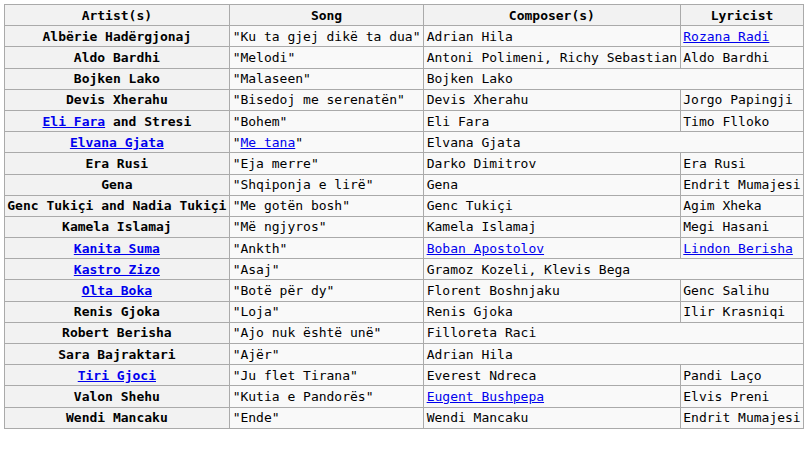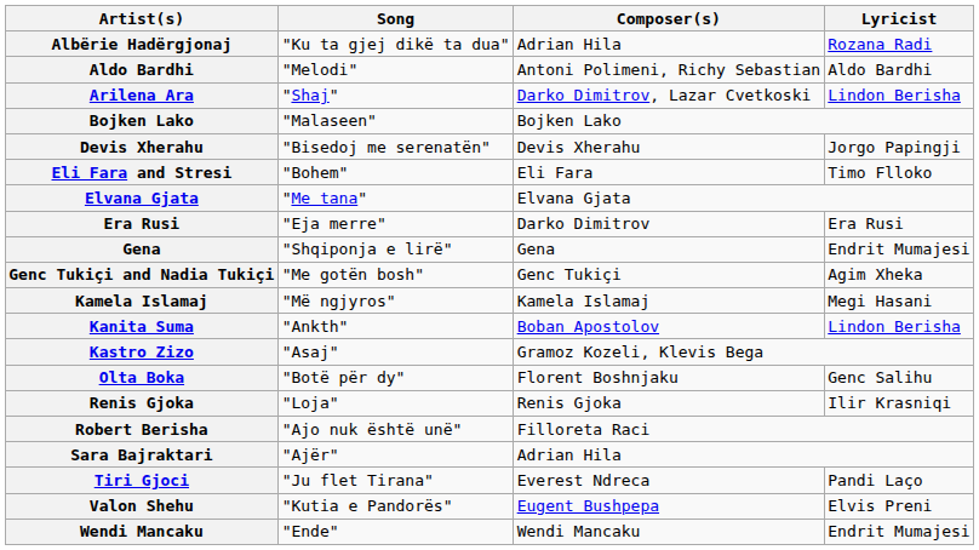 <table class="wikitable sortable plainrowheaders" style="margin: 1em auto 1em auto">
 <tr>
 <th scope="col">Artist(s)</th>
 <th scope="col">Song</th>
 <th scope="col">Composer(s)</th>
 <th scope="col">Lyricist</th>
 </tr>
 <tr>
 <th scope="row">Albërie Hadërgjonaj</th>
 <td>"Ku ta gjej dikë ta dua"</td>
 <td>Adrian Hila</td>
 <td><a href='#'>Rozana Radi</a></td>
 </tr>
 <tr>
 <th scope="row">Aldo Bardhi</th>
 <td>"Melodi"</td>
 <td>Antoni Polimeni, Richy Sebastian</td>
 <td>Aldo Bardhi</td>
+</tr>
+<tr>
+<th scope="row"><a href='#'>Arilena Ara</a></th>
+<td>"<a href='#'>Shaj</a>"</td>
+<td><a href='#'>Darko Dimitrov</a>, Lazar Cvetkoski</td>
+<td><a href='#'>Lindon Berisha</a></td>
 </tr>
 <tr>
 <th scope="row">Bojken Lako</th>
 <td>"Malaseen"</td>
 <td colspan="2">Bojken Lako</td>
 </tr>
 <tr>
 <th scope="row">Devis Xherahu</th>
 <td>"Bisedoj me serenatën"</td>
 <td>Devis Xherahu</td>
 <td>Jorgo Papingji</td>
 </tr>
 <tr>
 <th scope="row"><a href='#'>Eli Fara</a> and Stresi</th>
 <td>"Bohem"</td>
 <td>Eli Fara</td>
 <td>Timo Flloko</td>
 </tr>
 <tr>
 <th scope="row"><a href='#'>Elvana Gjata</a></th>
 <td>"<a href='#'>Me tana</a>"</td>
 <td colspan="2">Elvana Gjata</td>
 </tr>
 <tr>
 <th scope="row">Era Rusi</th>
 <td>"Eja merre"</td>
 <td>Darko Dimitrov</td>
 <td>Era Rusi</td>
 </tr>
 <tr>
 <th scope="row">Gena</th>
 <td>"Shqiponja e lirë"</td>
 <td>Gena</td>
 <td>Endrit Mumajesi</td>
 </tr>
 <tr>
 <th scope="row">Genc Tukiçi and Nadia Tukiçi</th>
 <td>"Me gotën bosh"</td>
 <td>Genc Tukiçi</td>
 <td>Agim Xheka</td>
 </tr>
 <tr>
 <th scope="row">Kamela Islamaj</th>
 <td>"Më ngjyros"</td>
 <td>Kamela Islamaj</td>
 <td>Megi Hasani</td>
 </tr>
 <tr>
 <th scope="row"><a href='#'>Kanita Suma</a></th>
 <td>"Ankth"</td>
 <td><a href='#'>Boban Apostolov</a></td>
 <td><a href='#'>Lindon Berisha</a></td>
 </tr>
 <tr>
 <th scope="row"><a href='#'>Kastro Zizo</a></th>
 <td>"Asaj"</td>
 <td colspan="2">Gramoz Kozeli, Klevis Bega</td>
 </tr>
 <tr>
 <th scope="row"><a href='#'>Olta Boka</a></th>
 <td>"Botë për dy"</td>
 <td>Florent Boshnjaku</td>
 <td>Genc Salihu</td>
 </tr>
 <tr>
 <th scope="row">Renis Gjoka</th>
 <td>"Loja"</td>
 <td>Renis Gjoka</td>
 <td>Ilir Krasniqi</td>
 </tr>
 <tr>
 <th scope="row">Robert Berisha</th>
 <td>"Ajo nuk është unë"</td>
 <td colspan="2">Filloreta Raci</td>
 </tr>
 <tr>
 <th scope="row">Sara Bajraktari</th>
 <td>"Ajër"</td>
 <td colspan="2">Adrian Hila</td>
 </tr>
 <tr>
 <th scope="row"><a href='#'>Tiri Gjoci</a></th>
 <td>"Ju flet Tirana"</td>
 <td>Everest Ndreca</td>
 <td>Pandi Laço</td>
 </tr>
 <tr>
 <th scope="row">Valon Shehu</th>
 <td>"Kutia e Pandorës"</td>
 <td><a href='#'>Eugent Bushpepa</a></td>
 <td>Elvis Preni</td>
 </tr>
 <tr>
 <th scope="row">Wendi Mancaku</th>
 <td>"Ende"</td>
 <td>Wendi Mancaku</td>
 <td>Endrit Mumajesi</td>
 </tr>
 </table>
